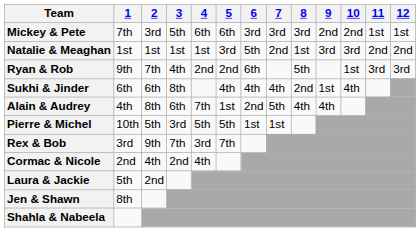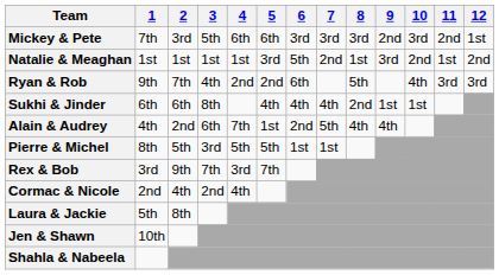 <table class="wikitable sortable" style="text-align:left;">
 <tr>
 <th scope="col" class="unsortable">Team</th>
 <th scope="col"><a href='#'>1</a></th>
 <th scope="col"><a href='#'>2</a></th>
 <th scope="col"><a href='#'>3</a></th>
 <th scope="col"><a href='#'>4</a></th>
 <th scope="col"><a href='#'>5</a></th>
 <th scope="col"><a href='#'>6</a></th>
 <th scope="col"><a href='#'>7</a></th>
 <th scope="col"><a href='#'>8</a></th>
 <th scope="col"><a href='#'>9</a></th>
 <th scope="col"><a href='#'>10</a></th>
 <th scope="col"><a href='#'>11</a></th>
 <th scope="col"><a href='#'>12</a></th>
 </tr>
 <tr>
 <th scope="row" style="text-align:left">Mickey & Pete</th>
 <td>7th</td>
 <td>3rd</td>
 <td>5th</td>
 <td>6th</td>
 <td>6th</td>
 <td>3rd</td>
 <td>3rd</td>
 <td>3rd</td>
 <td>2nd</td>
+<td>3rd</td>
 <td>2nd</td>
-<td>1st</td>
 <td>1st</td>
 </tr>
 <tr>
 <th scope="row" style="text-align:left">Natalie & Meaghan</th>
 <td>1st</td>
 <td>1st</td>
 <td>1st</td>
 <td>1st</td>
 <td>3rd</td>
 <td>5th</td>
 <td>2nd</td>
 <td>1st</td>
 <td>3rd</td>
-<td>3rd</td>
 <td>2nd</td>
+<td>1st</td>
 <td>2nd</td>
 </tr>
 <tr>
 <th scope="row" style="text-align:left">Ryan & Rob</th>
 <td>9th</td>
 <td>7th</td>
 <td>4th</td>
 <td>2nd</td>
 <td>2nd</td>
 <td>6th</td>
 <td></td>
 <td>5th</td>
 <td></td>
-<td>1st</td>
+<td>4th</td>
 <td>3rd</td>
 <td>3rd</td>
 </tr>
 <tr>
 <th scope="row" style="text-align:left">Sukhi & Jinder</th>
 <td>6th</td>
 <td>6th</td>
 <td>8th</td>
 <td></td>
 <td>4th</td>
 <td>4th</td>
 <td>4th</td>
 <td>2nd</td>
 <td>1st</td>
-<td>4th</td>
+<td>1st</td>
 <td></td>
 <td colspan="1" bgcolor="darkgray"></td>
 </tr>
 <tr>
 <th scope="row" style="text-align:left">Alain & Audrey</th>
 <td>4th</td>
-<td>8th</td>
+<td>2nd</td>
 <td>6th</td>
 <td>7th</td>
 <td>1st</td>
 <td>2nd</td>
 <td>5th</td>
 <td>4th</td>
 <td>4th</td>
 <td></td>
 <td colspan="2" bgcolor="darkgray"></td>
 </tr>
 <tr>
 <th scope="row" style="text-align:left">Pierre & Michel</th>
-<td>10th</td>
+<td>8th</td>
 <td>5th</td>
 <td>3rd</td>
 <td>5th</td>
 <td>5th</td>
 <td>1st</td>
 <td>1st</td>
 <td></td>
 <td colspan="4" bgcolor="darkgray"></td>
 </tr>
 <tr>
 <th scope="row" style="text-align:left">Rex & Bob</th>
 <td>3rd</td>
 <td>9th</td>
 <td>7th</td>
 <td>3rd</td>
 <td>7th</td>
 <td></td>
 <td colspan="6" bgcolor="darkgray"></td>
 </tr>
 <tr>
 <th scope="row" style="text-align:left">Cormac & Nicole</th>
 <td>2nd</td>
 <td>4th</td>
 <td>2nd</td>
 <td>4th</td>
 <td></td>
 <td colspan="7" bgcolor="darkgray"></td>
 </tr>
 <tr>
 <th scope="row" style="text-align:left">Laura & Jackie</th>
 <td>5th</td>
-<td>2nd</td>
+<td>8th</td>
 <td></td>
 <td colspan="9" bgcolor="darkgray"></td>
 </tr>
 <tr>
 <th scope="row" style="text-align:left">Jen & Shawn</th>
-<td>8th</td>
+<td>10th</td>
 <td></td>
 <td colspan="10" bgcolor="darkgray"></td>
 </tr>
 <tr>
 <th scope="row" style="text-align:left">Shahla & Nabeela</th>
 <td></td>
 <td colspan="11" bgcolor="darkgray"></td>
 </tr>
 </table>
